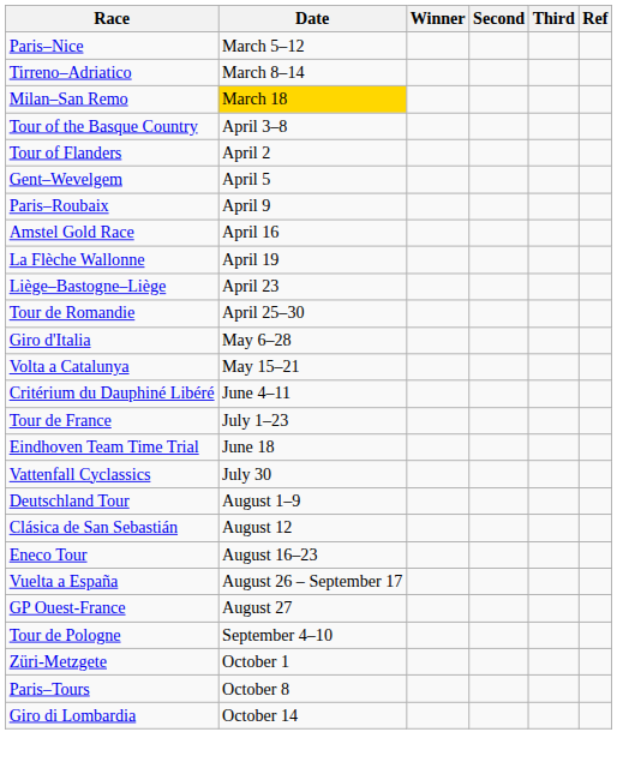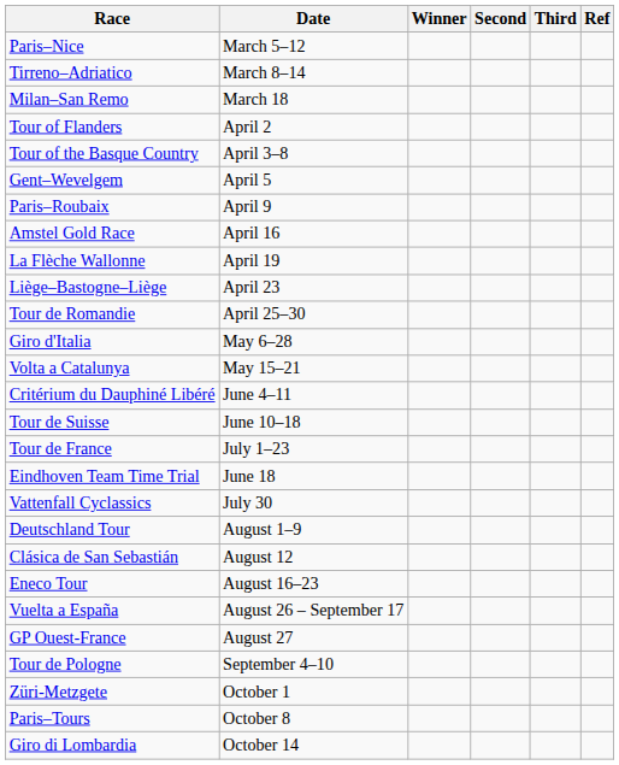 <table class="wikitable">
 <tr>
 <th>Race</th>
 <th>Date</th>
 <th>Winner</th>
 <th>Second</th>
 <th>Third</th>
 <th>Ref</th>
 </tr>
 <tr>
 <td> <a href='#'>Paris–Nice</a></td>
 <td>March 5–12</td>
 <td></td>
 <td></td>
 <td></td>
 <td align=center></td>
 </tr>
 <tr>
 <td> <a href='#'>Tirreno–Adriatico</a></td>
 <td>March 8–14</td>
 <td></td>
 <td></td>
 <td></td>
 <td align=center></td>
 </tr>
 <tr>
 <td> <a href='#'>Milan–San Remo</a></td>
-<td style="background: gold;">March 18</td>
+<td>March 18</td>
+<td></td>
+<td></td>
+<td></td>
+<td align=center></td>
+</tr>
+<tr>
+<td> <a href='#'>Tour of Flanders</a></td>
+<td>April 2</td>
 <td></td>
 <td></td>
 <td></td>
 <td align=center></td>
 </tr>
 <tr>
 <td> <a href='#'>Tour of the Basque Country</a></td>
 <td>April 3–8</td>
-<td></td>
-<td></td>
-<td></td>
-<td align=center></td>
-</tr>
-<tr>
-<td> <a href='#'>Tour of Flanders</a></td>
-<td>April 2</td>
 <td></td>
 <td></td>
 <td></td>
 <td align=center></td>
 </tr>
 <tr>
 <td> <a href='#'>Gent–Wevelgem</a></td>
 <td>April 5</td>
 <td></td>
 <td></td>
 <td></td>
 <td align=center></td>
 </tr>
 <tr>
 <td> <a href='#'>Paris–Roubaix</a></td>
 <td>April 9</td>
 <td></td>
 <td></td>
 <td></td>
 <td align=center></td>
 </tr>
 <tr>
 <td> <a href='#'>Amstel Gold Race</a></td>
 <td>April 16</td>
 <td></td>
 <td></td>
 <td></td>
 <td align=center></td>
 </tr>
 <tr>
 <td> <a href='#'>La Flèche Wallonne</a></td>
 <td>April 19</td>
 <td></td>
 <td></td>
 <td></td>
 <td align=center></td>
 </tr>
 <tr>
 <td> <a href='#'>Liège–Bastogne–Liège</a></td>
 <td>April 23</td>
 <td></td>
 <td></td>
 <td></td>
 <td align=center></td>
 </tr>
 <tr>
 <td> <a href='#'>Tour de Romandie</a></td>
 <td>April 25–30</td>
 <td></td>
 <td></td>
 <td></td>
 <td align=center></td>
 </tr>
 <tr>
 <td> <a href='#'>Giro d'Italia</a></td>
 <td>May 6–28</td>
 <td></td>
 <td></td>
 <td></td>
 </tr>
 <tr>
 <td> <a href='#'>Volta a Catalunya</a></td>
 <td>May 15–21</td>
 <td></td>
 <td></td>
 <td></td>
 <td align=center></td>
 </tr>
 <tr>
 <td> <a href='#'>Critérium du Dauphiné Libéré</a></td>
 <td>June 4–11</td>
+<td></td>
+<td></td>
+<td></td>
+<td align=center></td>
+</tr>
+<tr>
+<td> <a href='#'>Tour de Suisse</a></td>
+<td>June 10–18</td>
 <td></td>
 <td></td>
 <td></td>
 <td align=center></td>
 </tr>
 <tr>
 <td> <a href='#'>Tour de France</a></td>
 <td>July 1–23</td>
 <td></td>
 <td></td>
 <td></td>
 </tr>
 <tr>
 <td> <a href='#'>Eindhoven Team Time Trial</a></td>
 <td>June 18</td>
 <td></td>
 <td></td>
 <td></td>
 <td align=center></td>
 </tr>
 <tr>
 <td> <a href='#'>Vattenfall Cyclassics</a></td>
 <td>July 30</td>
 <td></td>
 <td></td>
 <td></td>
 <td align=center></td>
 </tr>
 <tr>
 <td> <a href='#'>Deutschland Tour</a></td>
 <td>August 1–9</td>
 <td></td>
 <td></td>
 <td></td>
 <td align=center></td>
 </tr>
 <tr>
 <td> <a href='#'>Clásica de San Sebastián</a></td>
 <td>August 12</td>
 <td></td>
 <td></td>
 <td></td>
 <td align=center></td>
 </tr>
 <tr>
 <td> <a href='#'>Eneco Tour</a></td>
 <td>August 16–23</td>
 <td></td>
 <td></td>
 <td></td>
 <td align=center></td>
 </tr>
 <tr>
 <td> <a href='#'>Vuelta a España</a></td>
 <td>August 26 – September 17</td>
 <td></td>
 <td></td>
 <td></td>
 </tr>
 <tr>
 <td> <a href='#'>GP Ouest-France</a></td>
 <td>August 27</td>
 <td></td>
 <td></td>
 <td></td>
 <td align=center></td>
 </tr>
 <tr>
 <td> <a href='#'>Tour de Pologne</a></td>
 <td>September 4–10</td>
 <td></td>
 <td></td>
 <td></td>
 <td align=center></td>
 </tr>
 <tr>
 <td> <a href='#'>Züri-Metzgete</a></td>
 <td>October 1</td>
 <td></td>
 <td></td>
 <td></td>
 <td align=center></td>
 </tr>
 <tr>
 <td> <a href='#'>Paris–Tours</a></td>
 <td>October 8</td>
 <td></td>
 <td></td>
 <td></td>
 <td align=center></td>
 </tr>
 <tr>
 <td> <a href='#'>Giro di Lombardia</a></td>
 <td>October 14</td>
 <td></td>
 <td></td>
 <td></td>
 <td align=center></td>
 </tr>
 </table>
